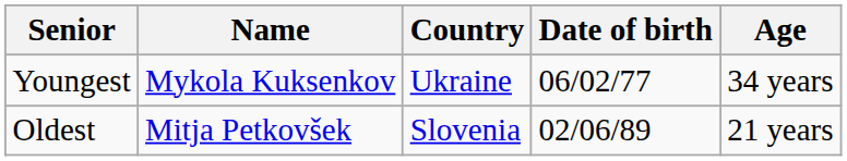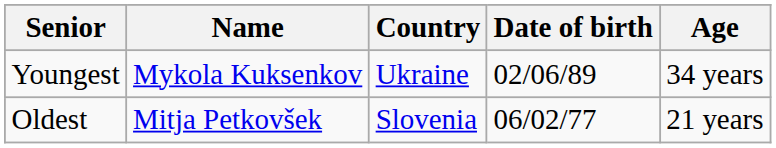 <table class="wikitable">
 <tr>
 <th>Senior</th>
 <th>Name</th>
 <th>Country</th>
 <th>Date of birth</th>
 <th>Age</th>
 </tr>
 <tr>
 <td>Youngest</td>
 <td><a href='#'>Mykola Kuksenkov</a></td>
 <td> <a href='#'>Ukraine</a></td>
-<td>06/02/77</td>
+<td>02/06/89</td>
 <td>34 years</td>
 </tr>
 <tr>
 <td>Oldest</td>
 <td><a href='#'>Mitja Petkovšek</a></td>
 <td> <a href='#'>Slovenia</a></td>
-<td>02/06/89</td>
+<td>06/02/77</td>
 <td>21 years</td>
 </tr>
 </table>
